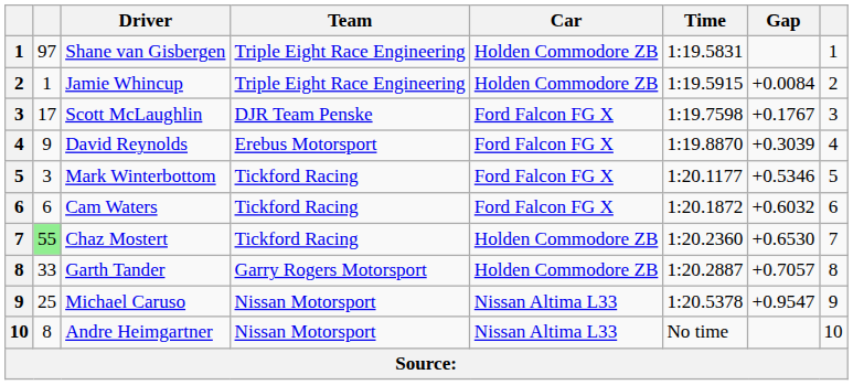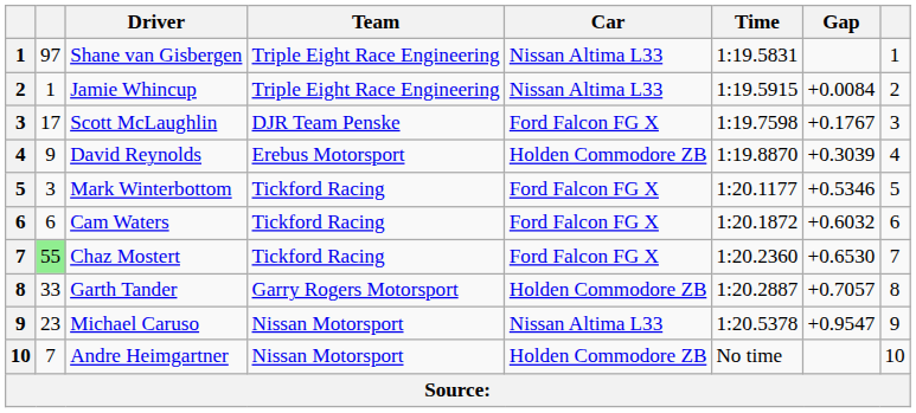 <table class="wikitable" style="font-size: 85%">
 <tr>
 <th></th>
 <th></th>
 <th>Driver</th>
 <th>Team</th>
 <th>Car</th>
 <th>Time</th>
 <th>Gap</th>
 <th></th>
 </tr>
 <tr>
 <th>1</th>
 <td align="center">97</td>
 <td> <a href='#'>Shane van Gisbergen</a></td>
 <td><a href='#'>Triple Eight Race Engineering</a></td>
-<td><a href='#'>Holden Commodore ZB</a></td>
+<td><a href='#'>Nissan Altima L33</a></td>
 <td>1:19.5831</td>
 <td></td>
 <td align="center">1</td>
 </tr>
 <tr>
 <th>2</th>
 <td align="center">1</td>
 <td> <a href='#'>Jamie Whincup</a></td>
 <td><a href='#'>Triple Eight Race Engineering</a></td>
-<td><a href='#'>Holden Commodore ZB</a></td>
+<td><a href='#'>Nissan Altima L33</a></td>
 <td>1:19.5915</td>
 <td align="right">+0.0084</td>
 <td align="center">2</td>
 </tr>
 <tr>
 <th>3</th>
 <td align="center">17</td>
 <td> <a href='#'>Scott McLaughlin</a></td>
 <td><a href='#'>DJR Team Penske</a></td>
 <td><a href='#'>Ford Falcon FG X</a></td>
 <td>1:19.7598</td>
 <td align="right">+0.1767</td>
 <td align="center">3</td>
 </tr>
 <tr>
 <th>4</th>
 <td align="center">9</td>
 <td> <a href='#'>David Reynolds</a></td>
 <td><a href='#'>Erebus Motorsport</a></td>
-<td><a href='#'>Ford Falcon FG X</a></td>
+<td><a href='#'>Holden Commodore ZB</a></td>
 <td>1:19.8870</td>
 <td align="right">+0.3039</td>
 <td align="center">4</td>
 </tr>
 <tr>
 <th>5</th>
 <td align="center">3</td>
 <td> <a href='#'>Mark Winterbottom</a></td>
 <td><a href='#'>Tickford Racing</a></td>
 <td><a href='#'>Ford Falcon FG X</a></td>
 <td>1:20.1177</td>
 <td align="right">+0.5346</td>
 <td align="center">5</td>
 </tr>
 <tr>
 <th>6</th>
 <td align="center">6</td>
 <td> <a href='#'>Cam Waters</a></td>
 <td><a href='#'>Tickford Racing</a></td>
 <td><a href='#'>Ford Falcon FG X</a></td>
 <td>1:20.1872</td>
 <td align="right">+0.6032</td>
 <td align="center">6</td>
 </tr>
 <tr>
 <th>7</th>
 <td align="center" style="background: lightgreen;">55</td>
 <td> <a href='#'>Chaz Mostert</a></td>
 <td><a href='#'>Tickford Racing</a></td>
-<td><a href='#'>Holden Commodore ZB</a></td>
+<td><a href='#'>Ford Falcon FG X</a></td>
 <td>1:20.2360</td>
 <td align="right">+0.6530</td>
 <td align="center">7</td>
 </tr>
 <tr>
 <th>8</th>
 <td align="center">33</td>
 <td> <a href='#'>Garth Tander</a></td>
 <td><a href='#'>Garry Rogers Motorsport</a></td>
 <td><a href='#'>Holden Commodore ZB</a></td>
 <td>1:20.2887</td>
 <td align="right">+0.7057</td>
 <td align="center">8</td>
 </tr>
 <tr>
 <th>9</th>
-<td align="center">25</td>
+<td align="center">23</td>
 <td> <a href='#'>Michael Caruso</a></td>
 <td><a href='#'>Nissan Motorsport</a></td>
 <td><a href='#'>Nissan Altima L33</a></td>
 <td>1:20.5378</td>
 <td align="right">+0.9547</td>
 <td align="center">9</td>
 </tr>
 <tr>
 <th>10</th>
-<td align="center">8</td>
+<td align="center">7</td>
 <td> <a href='#'>Andre Heimgartner</a></td>
 <td><a href='#'>Nissan Motorsport</a></td>
-<td><a href='#'>Nissan Altima L33</a></td>
+<td><a href='#'>Holden Commodore ZB</a></td>
 <td>No time</td>
 <td align="right"></td>
 <td align="center">10</td>
 </tr>
 <tr>
 <th colspan="8">Source:</th>
 </tr>
 </table>
